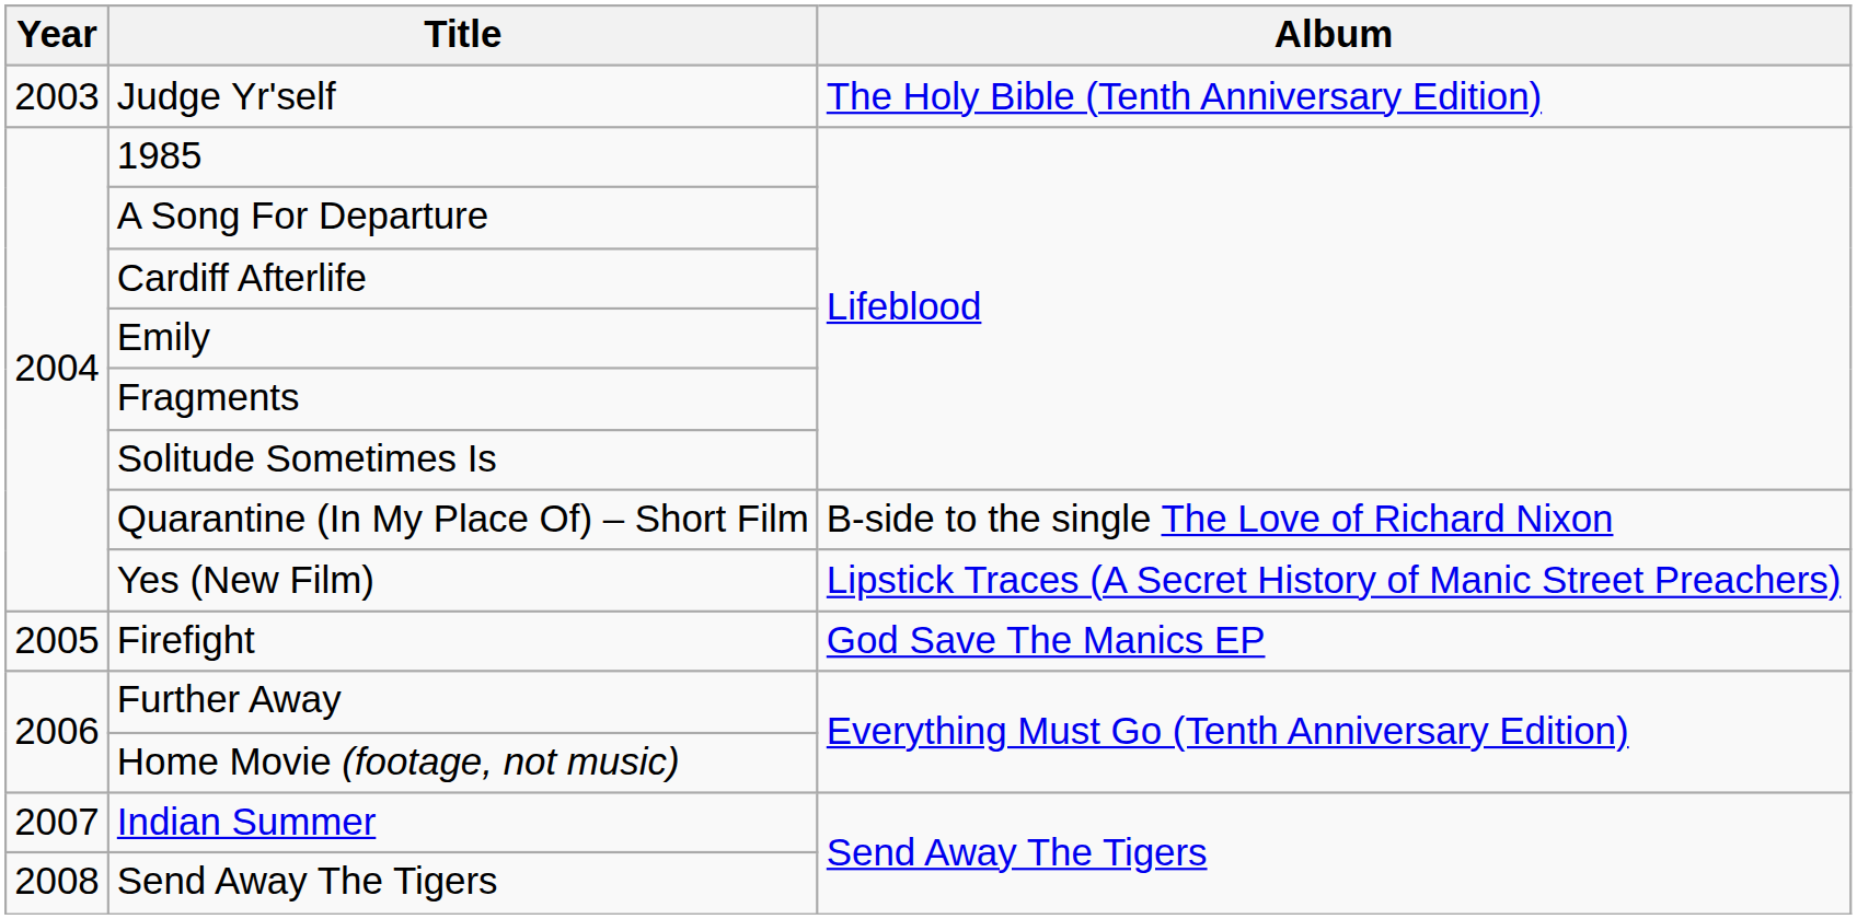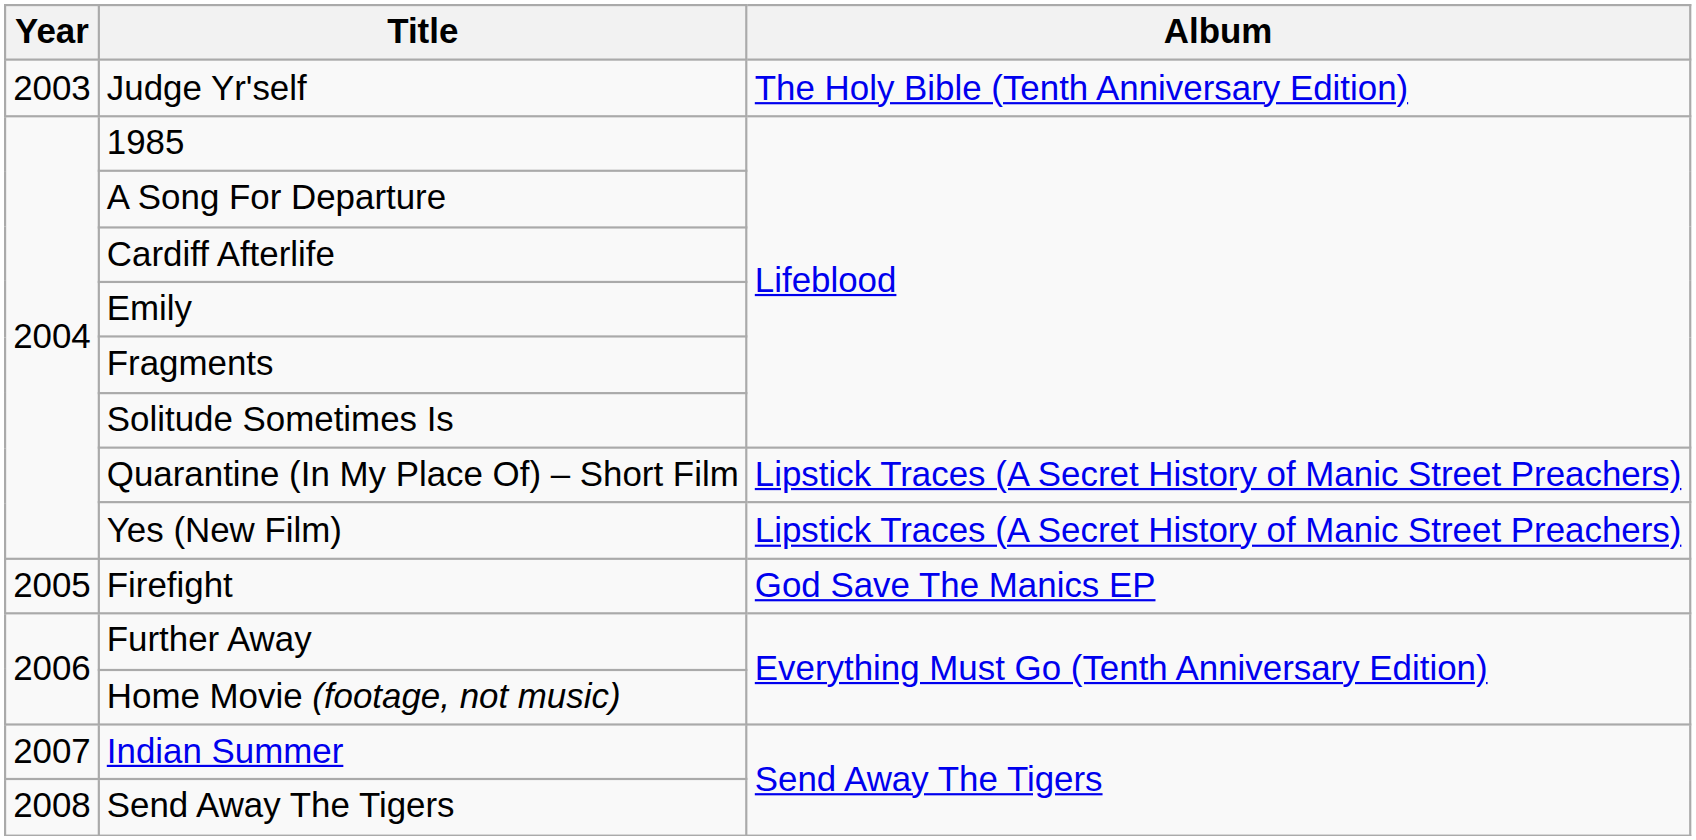 <table class="wikitable">
 <tr>
 <th>Year</th>
 <th>Title</th>
 <th>Album</th>
 </tr>
 <tr>
 <td>2003</td>
 <td>Judge Yr'self</td>
 <td><a href='#'>The Holy Bible (Tenth Anniversary Edition)</a></td>
 </tr>
 <tr>
 <td rowspan="8">2004</td>
 <td>1985</td>
 <td rowspan="6"><a href='#'>Lifeblood</a></td>
 </tr>
 <tr>
 <td>A Song For Departure</td>
 </tr>
 <tr>
 <td>Cardiff Afterlife</td>
 </tr>
 <tr>
 <td>Emily</td>
 </tr>
 <tr>
 <td>Fragments</td>
 </tr>
 <tr>
 <td>Solitude Sometimes Is</td>
 </tr>
 <tr>
 <td>Quarantine (In My Place Of) – Short Film</td>
-<td>B-side to the single <a href='#'>The Love of Richard Nixon</a></td>
+<td><a href='#'>Lipstick Traces (A Secret History of Manic Street Preachers)</a></td>
 </tr>
 <tr>
 <td>Yes (New Film)</td>
 <td><a href='#'>Lipstick Traces (A Secret History of Manic Street Preachers)</a></td>
 </tr>
 <tr>
 <td>2005</td>
 <td>Firefight</td>
 <td><a href='#'>God Save The Manics EP</a></td>
 </tr>
 <tr>
 <td rowspan="2">2006</td>
 <td>Further Away</td>
 <td rowspan="2"><a href='#'>Everything Must Go (Tenth Anniversary Edition)</a></td>
 </tr>
 <tr>
 <td>Home Movie <em>(footage, not music)</em></td>
 </tr>
 <tr>
 <td>2007</td>
 <td><a href='#'>Indian Summer</a></td>
 <td rowspan="2"><a href='#'>Send Away The Tigers</a></td>
 </tr>
 <tr>
 <td>2008</td>
 <td>Send Away The Tigers</td>
 </tr>
 </table>
